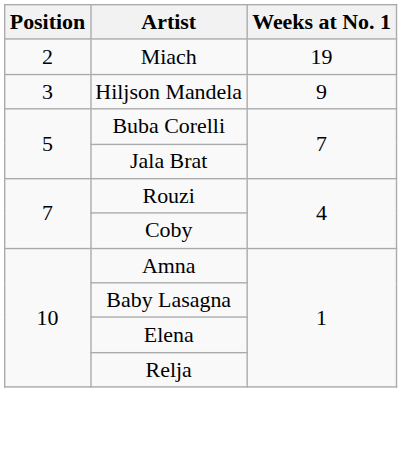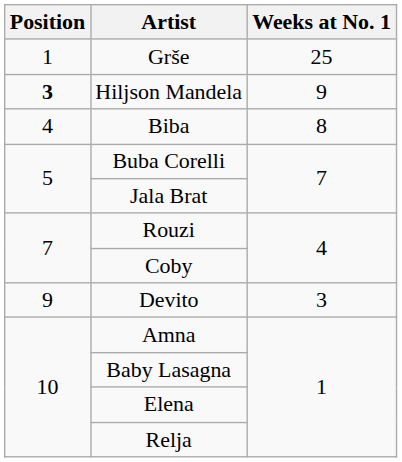 <table class="wikitable plainrowheaders" style="text-align:center;">
 <tr>
 <th>Position </th>
 <th>Artist</th>
 <th>Weeks at No. 1</th>
 </tr>
 <tr>
-<td>2</td>
-<td>Miach</td>
-<td>19</td>
+<td>1</td>
+<td>Grše</td>
+<td>25</td>
 </tr>
 <tr>
-<td>3</td>
+<td><strong>3</strong></td>
 <td>Hiljson Mandela</td>
 <td>9</td>
+</tr>
+<tr>
+<td>4</td>
+<td>Biba</td>
+<td>8</td>
 </tr>
 <tr>
 <td rowspan="2">5</td>
 <td>Buba Corelli</td>
 <td rowspan="2">7</td>
 </tr>
 <tr>
 <td>Jala Brat</td>
 </tr>
 <tr>
 <td rowspan="2">7</td>
 <td>Rouzi</td>
 <td rowspan="2">4</td>
 </tr>
 <tr>
 <td>Coby</td>
 </tr>
 <tr>
+<td>9</td>
+<td>Devito</td>
+<td>3</td>
+</tr>
+<tr>
 <td rowspan="4">10</td>
 <td>Amna</td>
 <td rowspan="4">1</td>
 </tr>
 <tr>
 <td>Baby Lasagna</td>
 </tr>
 <tr>
 <td>Elena</td>
 </tr>
 <tr>
 <td>Relja</td>
 </tr>
 </table>
